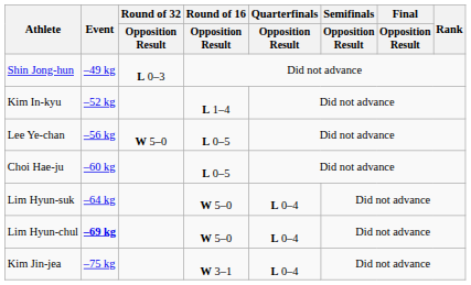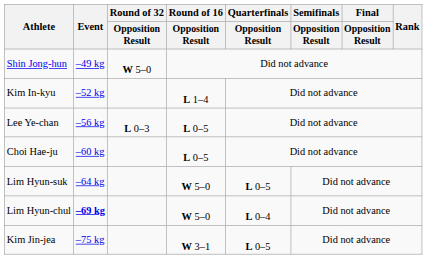 <table class=wikitable style=font-size:90%;text-align:center>
 <tr>
 <th rowspan="2">Athlete</th>
 <th rowspan="2">Event</th>
 <th>Round of 32</th>
 <th>Round of 16</th>
 <th>Quarterfinals</th>
 <th>Semifinals</th>
 <th>Final</th>
 <th rowspan=2>Rank</th>
 </tr>
 <tr style="font-size:95%">
 <th>Opposition<br>Result</th>
 <th>Opposition<br>Result</th>
 <th>Opposition<br>Result</th>
 <th>Opposition<br>Result</th>
 <th>Opposition<br>Result</th>
 </tr>
 <tr>
 <td align=left><a href='#'>Shin Jong-hun</a></td>
 <td align=left><a href='#'>–49 kg</a></td>
-<td><br><strong>L</strong> 0–3</td>
+<td><br><strong>W</strong> 5–0</td>
 <td colspan=5>Did not advance</td>
 </tr>
 <tr>
 <td align=left>Kim In-kyu</td>
 <td align=left><a href='#'>–52 kg</a></td>
 <td></td>
 <td><br><strong>L</strong> 1–4</td>
 <td colspan=4>Did not advance</td>
 </tr>
 <tr>
 <td align=left>Lee Ye-chan</td>
 <td align=left><a href='#'>–56 kg</a></td>
-<td><br><strong>W</strong> 5–0</td>
+<td><br><strong>L</strong> 0–3</td>
 <td><br><strong>L</strong> 0–5</td>
 <td colspan=4>Did not advance</td>
 </tr>
 <tr>
 <td align=left>Choi Hae-ju</td>
 <td align=left><a href='#'>–60 kg</a></td>
 <td></td>
 <td><br><strong>L</strong> 0–5</td>
 <td colspan=4>Did not advance</td>
 </tr>
 <tr>
 <td align=left>Lim Hyun-suk</td>
 <td align=left><a href='#'>–64 kg</a></td>
 <td></td>
 <td><br><strong>W</strong> 5–0</td>
-<td><br><strong>L</strong> 0–4</td>
+<td><br><strong>L</strong> 0–5</td>
 <td colspan=3>Did not advance</td>
 </tr>
 <tr>
 <td align=left>Lim Hyun-chul</td>
 <td align=left><strong><a href='#'>–69 kg</a></strong></td>
 <td></td>
 <td><br><strong>W</strong> 5–0</td>
 <td><br><strong>L</strong> 0–4</td>
 <td colspan=3>Did not advance</td>
 </tr>
 <tr>
 <td align=left>Kim Jin-jea</td>
 <td align=left><a href='#'>–75 kg</a></td>
 <td></td>
 <td><br><strong>W</strong> 3–1</td>
-<td><br><strong>L</strong> 0–4</td>
+<td><br><strong>L</strong> 0–5</td>
 <td colspan=3>Did not advance</td>
 </tr>
 </table>
